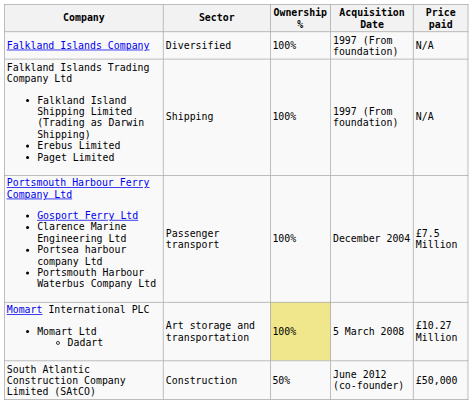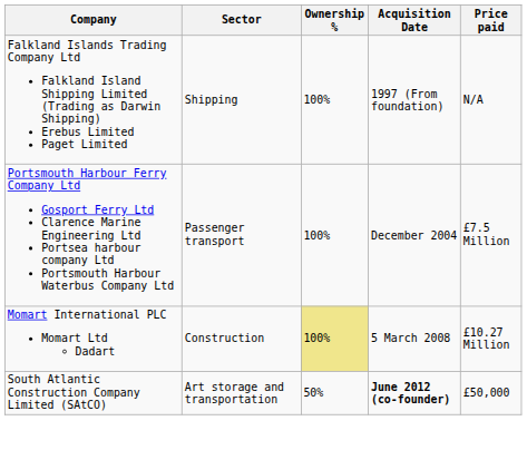 <table class="wikitable sortable">
 <tr>
 <th>Company</th>
 <th>Sector</th>
 <th>Ownership %</th>
 <th>Acquisition Date</th>
 <th>Price paid</th>
-</tr>
-<tr>
-<td><a href='#'>Falkland Islands Company</a></td>
-<td>Diversified</td>
-<td>100%</td>
-<td>1997 (From foundation)</td>
-<td>N/A</td>
 </tr>
 <tr>
 <td>Falkland Islands Trading Company Ltd<br><ul><li>Falkland Island Shipping Limited (Trading as Darwin Shipping)</li><li>Erebus Limited</li><li>Paget Limited</li></ul></td>
 <td>Shipping</td>
 <td>100%</td>
 <td>1997 (From foundation)</td>
 <td>N/A</td>
 </tr>
 <tr>
 <td><a href='#'>Portsmouth Harbour Ferry Company Ltd</a><br><ul><li><a href='#'>Gosport Ferry Ltd</a></li><li>Clarence Marine Engineering Ltd</li><li>Portsea harbour company Ltd</li><li>Portsmouth Harbour Waterbus Company Ltd</li></ul></td>
 <td>Passenger transport</td>
 <td>100%</td>
 <td>December 2004</td>
 <td>£7.5 Million</td>
 </tr>
 <tr>
 <td><a href='#'>Momart</a> International PLC<br><ul><li>Momart Ltd<ul><li>Dadart</li></ul></li></ul></td>
-<td>Art storage and transportation</td>
+<td>Construction</td>
 <td style="background: khaki;">100%</td>
 <td>5 March 2008</td>
 <td>£10.27 Million</td>
 </tr>
 <tr>
 <td>South Atlantic Construction Company Limited (SAtCO)</td>
-<td>Construction</td>
+<td>Art storage and transportation</td>
 <td>50%</td>
-<td>June 2012 (co-founder)</td>
+<td><strong>June 2012 (co-founder)</strong></td>
 <td>£50,000</td>
 </tr>
 </table>
